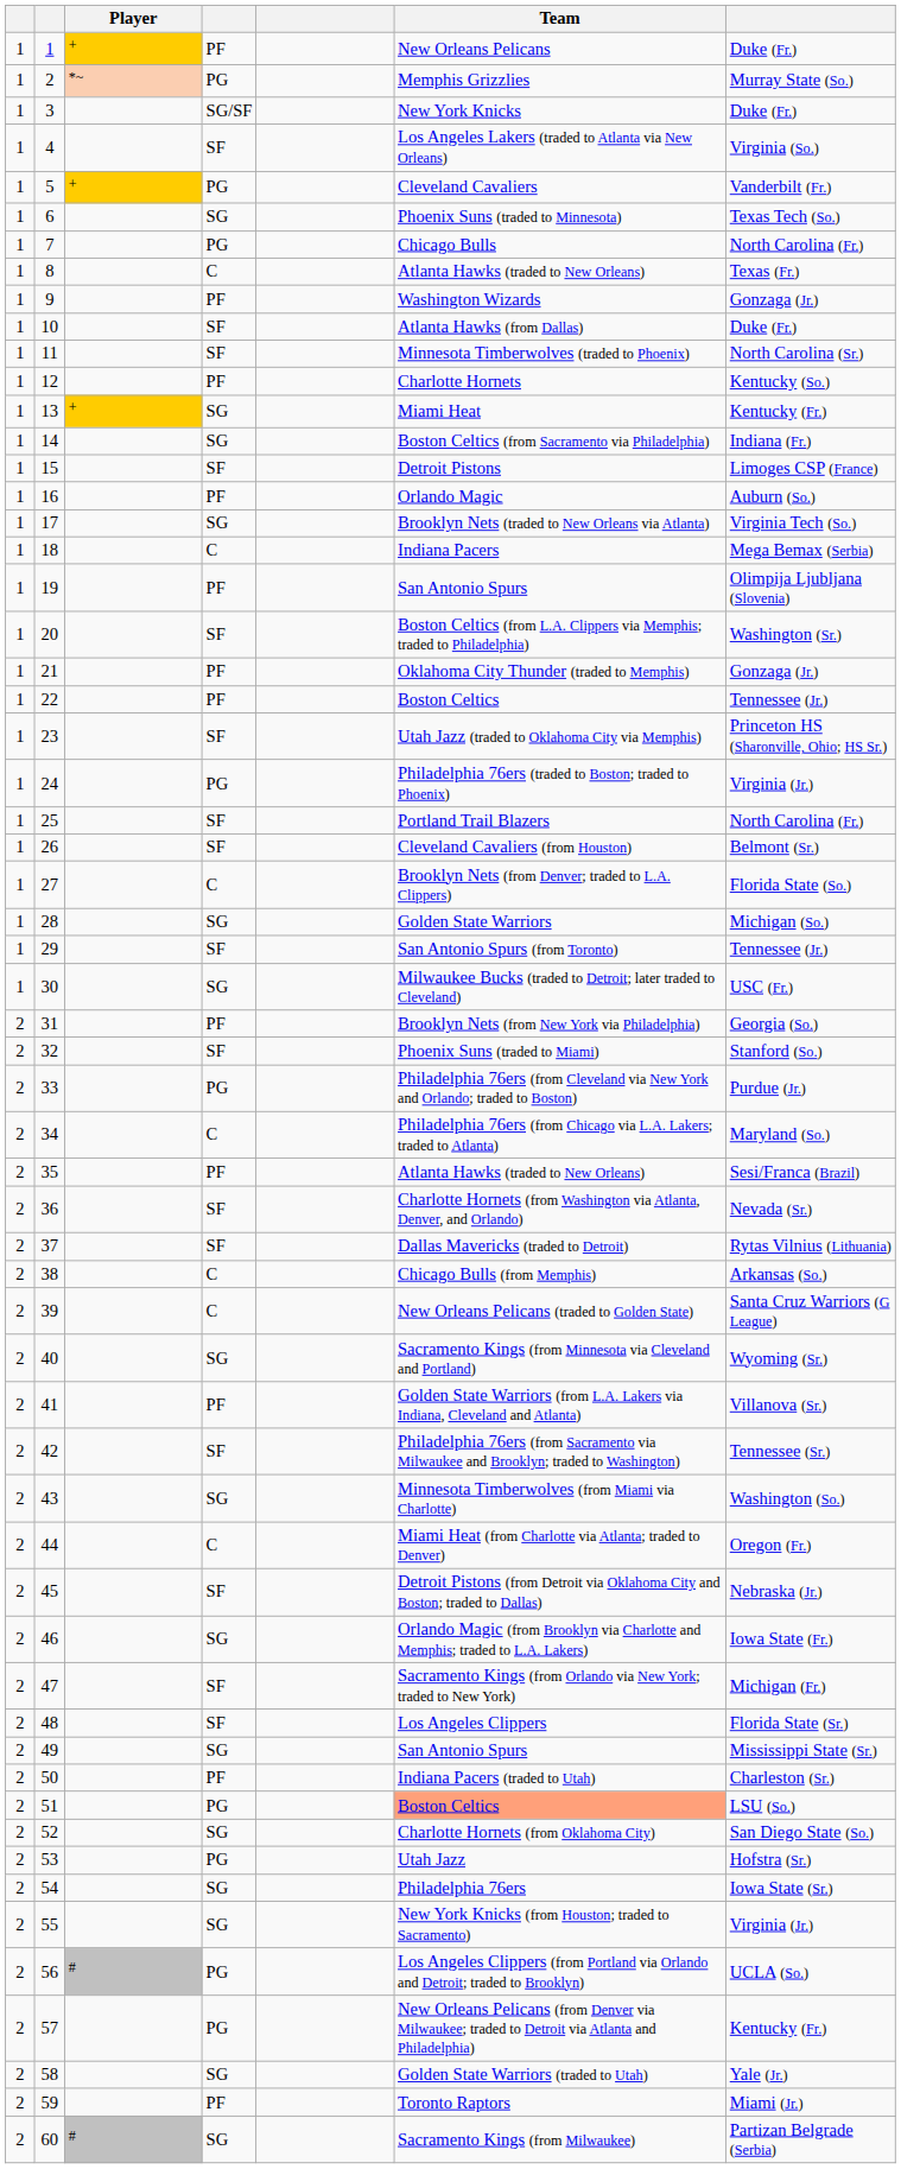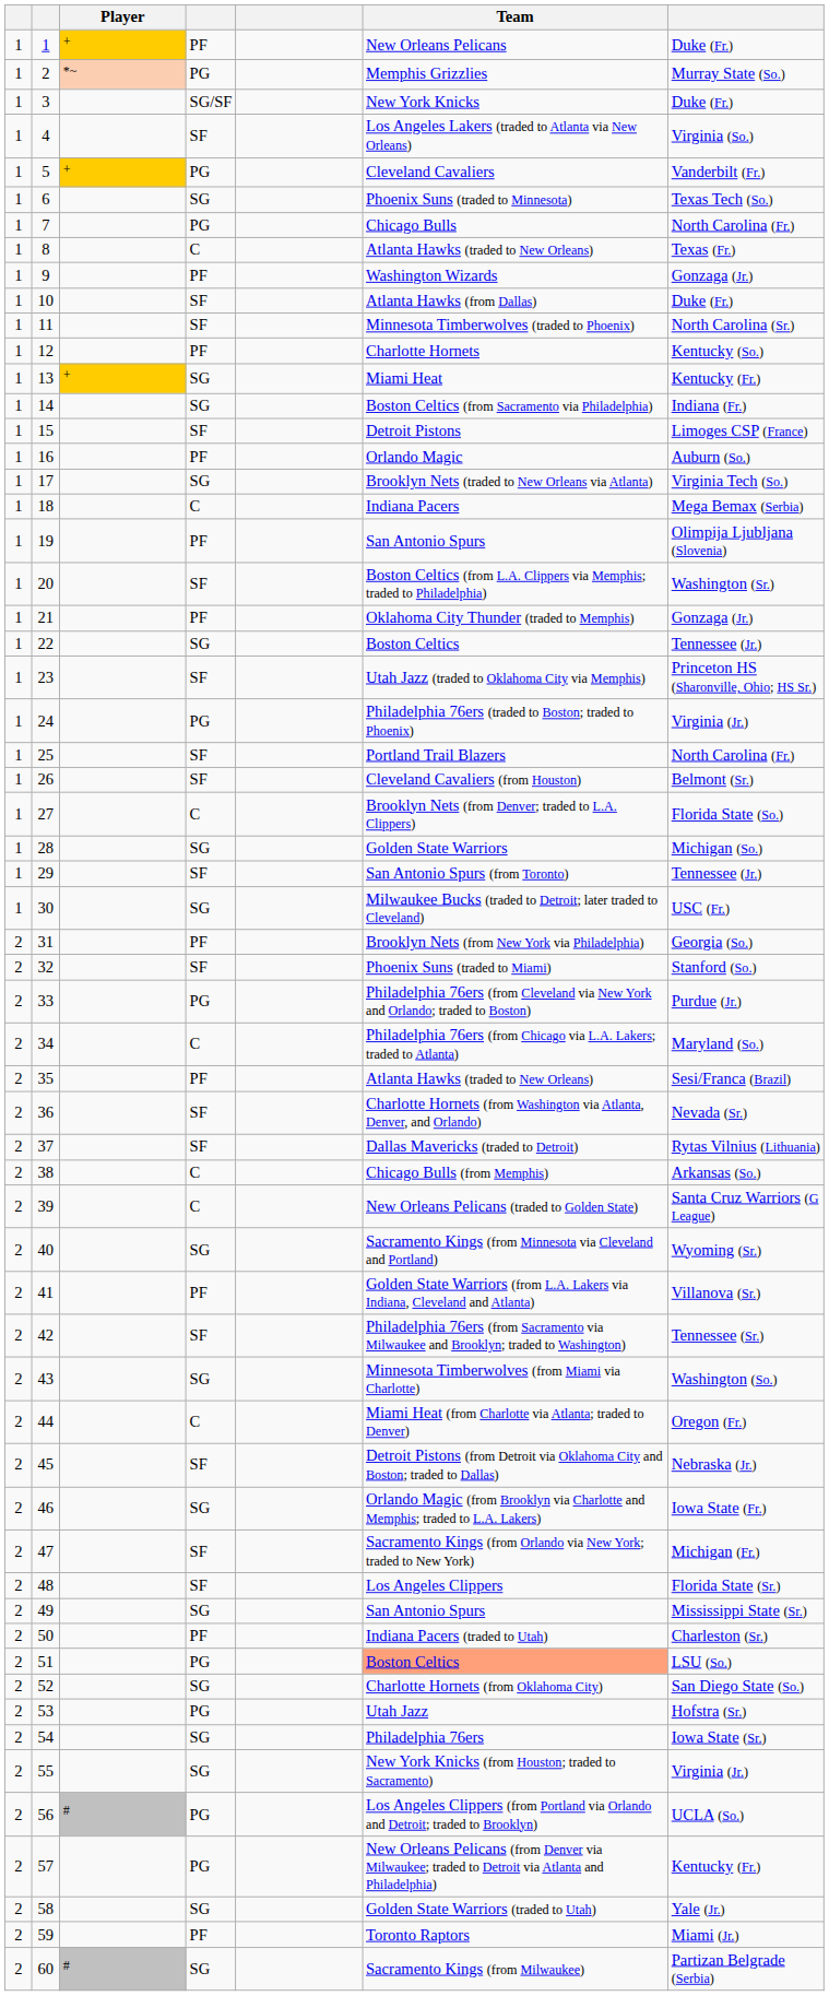 <table class="wikitable sortable plainrowheaders" style="text-align:left">
 <tr>
 <th style="width:20px;"></th>
 <th style="width:20px;"></th>
 <th style="width:120px;">Player</th>
 <th style="width:20px;"></th>
 <th style="width:120px;"></th>
 <th style="width:300px;">Team</th>
 <th style="width:150px;"></th>
 </tr>
 <tr>
 <td style="text-align:center;">1</td>
 <td style="text-align:center;"><a href='#'>1</a></td>
 <td bgcolor="#FFCC00"><sup>+</sup></td>
 <td>PF</td>
 <td></td>
 <td><a href='#'>New Orleans Pelicans</a></td>
 <td><a href='#'>Duke</a> <small>(<a href='#'>Fr.</a>)</small></td>
 </tr>
 <tr>
 <td style="text-align:center;">1</td>
 <td style="text-align:center;">2</td>
 <td bgcolor="#FBCEB1"><sup>*~</sup></td>
 <td>PG</td>
 <td></td>
 <td><a href='#'>Memphis Grizzlies</a></td>
 <td><a href='#'>Murray State</a> <small>(<a href='#'>So.</a>)</small></td>
 </tr>
 <tr>
 <td style="text-align:center;">1</td>
 <td style="text-align:center;">3</td>
 <td></td>
 <td>SG/SF</td>
 <td></td>
 <td><a href='#'>New York Knicks</a></td>
 <td><a href='#'>Duke</a> <small>(<a href='#'>Fr.</a>)</small></td>
 </tr>
 <tr>
 <td style="text-align:center;">1</td>
 <td style="text-align:center;">4</td>
 <td></td>
 <td>SF</td>
 <td></td>
 <td><a href='#'>Los Angeles Lakers</a> <small>(traded to <a href='#'>Atlanta</a> via <a href='#'>New Orleans</a>)</small></td>
 <td><a href='#'>Virginia</a> <small>(<a href='#'>So.</a>)</small></td>
 </tr>
 <tr>
 <td style="text-align:center;">1</td>
 <td style="text-align:center;">5</td>
 <td bgcolor="#FFCC00"><sup>+</sup></td>
 <td>PG</td>
 <td></td>
 <td><a href='#'>Cleveland Cavaliers</a></td>
 <td><a href='#'>Vanderbilt</a> <small>(<a href='#'>Fr.</a>)</small></td>
 </tr>
 <tr>
 <td style="text-align:center;">1</td>
 <td style="text-align:center;">6</td>
 <td></td>
 <td>SG</td>
 <td></td>
 <td><a href='#'>Phoenix Suns</a> <small>(traded to <a href='#'>Minnesota</a>)</small></td>
 <td><a href='#'>Texas Tech</a> <small>(<a href='#'>So.</a>)</small></td>
 </tr>
 <tr>
 <td style="text-align:center;">1</td>
 <td style="text-align:center;">7</td>
 <td></td>
 <td>PG</td>
 <td></td>
 <td><a href='#'>Chicago Bulls</a></td>
 <td><a href='#'>North Carolina</a> <small>(<a href='#'>Fr.</a>)</small></td>
 </tr>
 <tr>
 <td style="text-align:center;">1</td>
 <td style="text-align:center;">8</td>
 <td></td>
 <td>C</td>
 <td></td>
 <td><a href='#'>Atlanta Hawks</a> <small>(traded to <a href='#'>New Orleans</a>)</small></td>
 <td><a href='#'>Texas</a> <small>(<a href='#'>Fr.</a>)</small></td>
 </tr>
 <tr>
 <td style="text-align:center;">1</td>
 <td style="text-align:center;">9</td>
 <td></td>
 <td>PF</td>
 <td></td>
 <td><a href='#'>Washington Wizards</a></td>
 <td><a href='#'>Gonzaga</a> <small>(<a href='#'>Jr.</a>)</small></td>
 </tr>
 <tr>
 <td style="text-align:center;">1</td>
 <td style="text-align:center;">10</td>
 <td></td>
 <td>SF</td>
 <td></td>
 <td><a href='#'>Atlanta Hawks</a> <small>(from <a href='#'>Dallas</a>)</small></td>
 <td><a href='#'>Duke</a> <small>(<a href='#'>Fr.</a>)</small></td>
 </tr>
 <tr>
 <td style="text-align:center;">1</td>
 <td style="text-align:center;">11</td>
 <td></td>
 <td>SF</td>
 <td></td>
 <td><a href='#'>Minnesota Timberwolves</a> <small>(traded to <a href='#'>Phoenix</a>)</small></td>
 <td><a href='#'>North Carolina</a> <small>(<a href='#'>Sr.</a>)</small></td>
 </tr>
 <tr>
 <td style="text-align:center;">1</td>
 <td style="text-align:center;">12</td>
 <td></td>
 <td>PF</td>
 <td></td>
 <td><a href='#'>Charlotte Hornets</a></td>
 <td><a href='#'>Kentucky</a> <small>(<a href='#'>So.</a>)</small></td>
 </tr>
 <tr>
 <td style="text-align:center;">1</td>
 <td style="text-align:center;">13</td>
 <td bgcolor="#FFCC00"><sup>+</sup></td>
 <td>SG</td>
 <td></td>
 <td><a href='#'>Miami Heat</a></td>
 <td><a href='#'>Kentucky</a> <small>(<a href='#'>Fr.</a>)</small></td>
 </tr>
 <tr>
 <td style="text-align:center;">1</td>
 <td style="text-align:center;">14</td>
 <td></td>
 <td>SG</td>
 <td></td>
 <td><a href='#'>Boston Celtics</a> <small>(from <a href='#'>Sacramento</a> via <a href='#'>Philadelphia</a>)</small></td>
 <td><a href='#'>Indiana</a> <small>(<a href='#'>Fr.</a>)</small></td>
 </tr>
 <tr>
 <td style="text-align:center;">1</td>
 <td style="text-align:center;">15</td>
 <td></td>
 <td>SF</td>
 <td></td>
 <td><a href='#'>Detroit Pistons</a></td>
 <td><a href='#'>Limoges CSP</a> <small>(<a href='#'>France</a>)</small></td>
 </tr>
 <tr>
 <td style="text-align:center;">1</td>
 <td style="text-align:center;">16</td>
 <td></td>
 <td>PF</td>
 <td></td>
 <td><a href='#'>Orlando Magic</a></td>
 <td><a href='#'>Auburn</a> <small>(<a href='#'>So.</a>)</small></td>
 </tr>
 <tr>
 <td style="text-align:center;">1</td>
 <td style="text-align:center;">17</td>
 <td></td>
 <td>SG</td>
 <td></td>
 <td><a href='#'>Brooklyn Nets</a> <small>(traded to <a href='#'>New Orleans</a> via <a href='#'>Atlanta</a>)</small></td>
 <td><a href='#'>Virginia Tech</a> <small>(<a href='#'>So.</a>)</small></td>
 </tr>
 <tr>
 <td style="text-align:center;">1</td>
 <td style="text-align:center;">18</td>
 <td></td>
 <td>C</td>
 <td></td>
 <td><a href='#'>Indiana Pacers</a></td>
 <td><a href='#'>Mega Bemax</a> <small>(<a href='#'>Serbia</a>)</small></td>
 </tr>
 <tr>
 <td style="text-align:center;">1</td>
 <td style="text-align:center;">19</td>
 <td></td>
 <td>PF</td>
 <td></td>
 <td><a href='#'>San Antonio Spurs</a></td>
 <td><a href='#'>Olimpija Ljubljana</a> <small>(<a href='#'>Slovenia</a>)</small></td>
 </tr>
 <tr>
 <td style="text-align:center;">1</td>
 <td style="text-align:center;">20</td>
 <td></td>
 <td>SF</td>
 <td></td>
 <td><a href='#'>Boston Celtics</a> <small>(from <a href='#'>L.A. Clippers</a> via <a href='#'>Memphis</a>;</small><small> traded to <a href='#'>Philadelphia</a>)</small></td>
 <td><a href='#'>Washington</a> <small>(<a href='#'>Sr.</a>)</small></td>
 </tr>
 <tr>
 <td style="text-align:center;">1</td>
 <td style="text-align:center;">21</td>
 <td></td>
 <td>PF</td>
 <td><br></td>
 <td><a href='#'>Oklahoma City Thunder</a> <small>(traded to <a href='#'>Memphis</a>) </small></td>
 <td><a href='#'>Gonzaga</a> <small>(<a href='#'>Jr.</a>)</small></td>
 </tr>
 <tr>
 <td style="text-align:center;">1</td>
 <td style="text-align:center;">22</td>
 <td></td>
-<td>PF</td>
+<td>SG</td>
 <td></td>
 <td><a href='#'>Boston Celtics</a></td>
 <td><a href='#'>Tennessee</a> <small>(<a href='#'>Jr.</a>)</small></td>
 </tr>
 <tr>
 <td style="text-align:center;">1</td>
 <td style="text-align:center;">23</td>
 <td></td>
 <td>SF</td>
 <td></td>
 <td><a href='#'>Utah Jazz</a> <small>(traded to <a href='#'>Oklahoma City</a> via <a href='#'>Memphis</a>)</small></td>
 <td><a href='#'>Princeton HS</a> <small>(<a href='#'>Sharonville, Ohio</a>; <a href='#'>HS Sr.</a>)</small></td>
 </tr>
 <tr>
 <td style="text-align:center;">1</td>
 <td style="text-align:center;">24</td>
 <td></td>
 <td>PG</td>
 <td></td>
 <td><a href='#'>Philadelphia 76ers</a> <small>(traded to <a href='#'>Boston</a>;</small><small> traded to <a href='#'>Phoenix</a>)</small></td>
 <td><a href='#'>Virginia</a> <small>(<a href='#'>Jr.</a>)</small></td>
 </tr>
 <tr>
 <td style="text-align:center;">1</td>
 <td style="text-align:center;">25</td>
 <td></td>
 <td>SF</td>
 <td></td>
 <td><a href='#'>Portland Trail Blazers</a></td>
 <td><a href='#'>North Carolina</a> <small>(<a href='#'>Fr.</a>)</small></td>
 </tr>
 <tr>
 <td style="text-align:center;">1</td>
 <td style="text-align:center;">26</td>
 <td></td>
 <td>SF</td>
 <td></td>
 <td><a href='#'>Cleveland Cavaliers</a> <small>(from <a href='#'>Houston</a>)</small></td>
 <td><a href='#'>Belmont</a> <small>(<a href='#'>Sr.</a>)</small></td>
 </tr>
 <tr>
 <td style="text-align:center;">1</td>
 <td style="text-align:center;">27</td>
 <td></td>
 <td>C</td>
 <td></td>
 <td><a href='#'>Brooklyn Nets</a> <small>(from <a href='#'>Denver</a>;</small><small> traded to <a href='#'>L.A. Clippers</a>)</small></td>
 <td><a href='#'>Florida State</a> <small>(<a href='#'>So.</a>)</small></td>
 </tr>
 <tr>
 <td style="text-align:center;">1</td>
 <td style="text-align:center;">28</td>
 <td></td>
 <td>SG</td>
 <td></td>
 <td><a href='#'>Golden State Warriors</a></td>
 <td><a href='#'>Michigan</a> <small>(<a href='#'>So.</a>)</small></td>
 </tr>
 <tr>
 <td style="text-align:center;">1</td>
 <td style="text-align:center;">29</td>
 <td></td>
 <td>SF</td>
 <td></td>
 <td><a href='#'>San Antonio Spurs</a> <small>(from <a href='#'>Toronto</a>)</small></td>
 <td><a href='#'>Tennessee</a> <small>(<a href='#'>Jr.</a>)</small></td>
 </tr>
 <tr>
 <td style="text-align:center;">1</td>
 <td style="text-align:center;">30</td>
 <td></td>
 <td>SG</td>
 <td></td>
 <td><a href='#'>Milwaukee Bucks</a> <small>(traded to <a href='#'>Detroit</a>; later traded to <a href='#'>Cleveland</a>)</small></td>
 <td><a href='#'>USC</a> <small>(<a href='#'>Fr.</a>)</small></td>
 </tr>
 <tr>
 <td style="text-align:center;">2</td>
 <td style="text-align:center;">31</td>
 <td></td>
 <td>PF</td>
 <td></td>
 <td><a href='#'>Brooklyn Nets</a> <small>(from <a href='#'>New York</a> via <a href='#'>Philadelphia</a>)</small></td>
 <td><a href='#'>Georgia</a> <small>(<a href='#'>So.</a>)</small></td>
 </tr>
 <tr>
 <td style="text-align:center;">2</td>
 <td style="text-align:center;">32</td>
 <td></td>
 <td>SF</td>
 <td></td>
 <td><a href='#'>Phoenix Suns</a> <small>(traded to <a href='#'>Miami</a>)</small></td>
 <td><a href='#'>Stanford</a> <small>(<a href='#'>So.</a>)</small></td>
 </tr>
 <tr>
 <td style="text-align:center;">2</td>
 <td style="text-align:center;">33</td>
 <td></td>
 <td>PG</td>
 <td></td>
 <td><a href='#'>Philadelphia 76ers</a> <small>(from <a href='#'>Cleveland</a> via <a href='#'>New York</a> and <a href='#'>Orlando</a>;</small><small> traded to <a href='#'>Boston</a>)</small></td>
 <td><a href='#'>Purdue</a> <small>(<a href='#'>Jr.</a>)</small></td>
 </tr>
 <tr>
 <td style="text-align:center;">2</td>
 <td style="text-align:center;">34</td>
 <td></td>
 <td>C</td>
 <td></td>
 <td><a href='#'>Philadelphia 76ers</a> <small>(from <a href='#'>Chicago</a> via <a href='#'>L.A. Lakers</a>;</small><small> traded to <a href='#'>Atlanta</a>)</small></td>
 <td><a href='#'>Maryland</a> <small>(<a href='#'>So.</a>)</small></td>
 </tr>
 <tr>
 <td style="text-align:center;">2</td>
 <td style="text-align:center;">35</td>
 <td></td>
 <td>PF</td>
 <td></td>
 <td><a href='#'>Atlanta Hawks</a> <small>(traded to <a href='#'>New Orleans</a>)</small></td>
 <td><a href='#'>Sesi/Franca</a> <small>(<a href='#'>Brazil</a>)</small></td>
 </tr>
 <tr>
 <td style="text-align:center;">2</td>
 <td style="text-align:center;">36</td>
 <td></td>
 <td>SF</td>
 <td></td>
 <td><a href='#'>Charlotte Hornets</a> <small>(from <a href='#'>Washington</a> via <a href='#'>Atlanta</a>, <a href='#'>Denver</a>, and <a href='#'>Orlando</a>)</small></td>
 <td><a href='#'>Nevada</a> <small>(<a href='#'>Sr.</a>)</small></td>
 </tr>
 <tr>
 <td style="text-align:center;">2</td>
 <td style="text-align:center;">37</td>
 <td></td>
 <td>SF</td>
 <td></td>
 <td><a href='#'>Dallas Mavericks</a> <small>(traded to <a href='#'>Detroit</a>)</small></td>
 <td><a href='#'>Rytas Vilnius</a> <small>(<a href='#'>Lithuania</a>)</small></td>
 </tr>
 <tr>
 <td style="text-align:center;">2</td>
 <td style="text-align:center;">38</td>
 <td></td>
 <td>C</td>
 <td></td>
 <td><a href='#'>Chicago Bulls</a> <small>(from <a href='#'>Memphis</a>)</small></td>
 <td><a href='#'>Arkansas</a> <small>(<a href='#'>So.</a>)</small></td>
 </tr>
 <tr>
 <td style="text-align:center;">2</td>
 <td style="text-align:center;">39</td>
 <td></td>
 <td>C</td>
 <td></td>
 <td><a href='#'>New Orleans Pelicans</a> <small>(traded to <a href='#'>Golden State</a>)</small></td>
 <td><a href='#'>Santa Cruz Warriors</a> <small>(<a href='#'>G League</a>)</small></td>
 </tr>
 <tr>
 <td style="text-align:center;">2</td>
 <td style="text-align:center;">40</td>
 <td></td>
 <td>SG</td>
 <td></td>
 <td><a href='#'>Sacramento Kings</a> <small>(from <a href='#'>Minnesota</a> via <a href='#'>Cleveland</a> and <a href='#'>Portland</a>)</small></td>
 <td><a href='#'>Wyoming</a> <small>(<a href='#'>Sr.</a>)</small></td>
 </tr>
 <tr>
 <td style="text-align:center;">2</td>
 <td style="text-align:center;">41</td>
 <td></td>
 <td>PF</td>
 <td></td>
 <td><a href='#'>Golden State Warriors</a> <small>(from <a href='#'>L.A. Lakers</a> via <a href='#'>Indiana</a>, <a href='#'>Cleveland</a> and <a href='#'>Atlanta</a>)</small></td>
 <td><a href='#'>Villanova</a> <small>(<a href='#'>Sr.</a>)</small></td>
 </tr>
 <tr>
 <td style="text-align:center;">2</td>
 <td style="text-align:center;">42</td>
 <td></td>
 <td>SF</td>
 <td></td>
 <td><a href='#'>Philadelphia 76ers</a> <small>(from <a href='#'>Sacramento</a> via <a href='#'>Milwaukee</a> and <a href='#'>Brooklyn</a>;</small><small> traded to <a href='#'>Washington</a>)</small></td>
 <td><a href='#'>Tennessee</a> <small>(<a href='#'>Sr.</a>)</small></td>
 </tr>
 <tr>
 <td style="text-align:center;">2</td>
 <td style="text-align:center;">43</td>
 <td></td>
 <td>SG</td>
 <td></td>
 <td><a href='#'>Minnesota Timberwolves</a> <small>(from <a href='#'>Miami</a> via <a href='#'>Charlotte</a>)</small></td>
 <td><a href='#'>Washington</a> <small>(<a href='#'>So.</a>)</small></td>
 </tr>
 <tr>
 <td style="text-align:center;">2</td>
 <td style="text-align:center;">44</td>
 <td></td>
 <td>C</td>
 <td><br></td>
 <td><a href='#'>Miami Heat</a> <small>(from <a href='#'>Charlotte</a> via <a href='#'>Atlanta</a>;</small><small> traded to <a href='#'>Denver</a>)</small></td>
 <td><a href='#'>Oregon</a> <small>(<a href='#'>Fr.</a>)</small></td>
 </tr>
 <tr>
 <td style="text-align:center;">2</td>
 <td style="text-align:center;">45</td>
 <td></td>
 <td>SF</td>
 <td></td>
 <td><a href='#'>Detroit Pistons</a> <small>(from Detroit via <a href='#'>Oklahoma City</a> and <a href='#'>Boston</a>;</small><small> traded to <a href='#'>Dallas</a>)</small></td>
 <td><a href='#'>Nebraska</a> <small>(<a href='#'>Jr.</a>)</small></td>
 </tr>
 <tr>
 <td style="text-align:center;">2</td>
 <td style="text-align:center;">46</td>
 <td></td>
 <td>SG</td>
 <td></td>
 <td><a href='#'>Orlando Magic</a> <small>(from <a href='#'>Brooklyn</a> via <a href='#'>Charlotte</a> and <a href='#'>Memphis</a>;</small><small> traded to <a href='#'>L.A. Lakers</a>)</small></td>
 <td><a href='#'>Iowa State</a> <small>(<a href='#'>Fr.</a>)</small></td>
 </tr>
 <tr>
 <td style="text-align:center;">2</td>
 <td style="text-align:center;">47</td>
 <td></td>
 <td>SF</td>
 <td></td>
 <td><a href='#'>Sacramento Kings</a> <small>(from <a href='#'>Orlando</a> via <a href='#'>New York</a>;</small><small> traded to New York)</small></td>
 <td><a href='#'>Michigan</a> <small>(<a href='#'>Fr.</a>)</small></td>
 </tr>
 <tr>
 <td style="text-align:center;">2</td>
 <td style="text-align:center;">48</td>
 <td></td>
 <td>SF</td>
 <td></td>
 <td><a href='#'>Los Angeles Clippers</a></td>
 <td><a href='#'>Florida State</a> <small>(<a href='#'>Sr.</a>)</small></td>
 </tr>
 <tr>
 <td style="text-align:center;">2</td>
 <td style="text-align:center;">49</td>
 <td></td>
 <td>SG</td>
 <td></td>
 <td><a href='#'>San Antonio Spurs</a></td>
 <td><a href='#'>Mississippi State</a> <small>(<a href='#'>Sr.</a>)</small></td>
 </tr>
 <tr>
 <td style="text-align:center;">2</td>
 <td style="text-align:center;">50</td>
 <td></td>
 <td>PF</td>
 <td></td>
 <td><a href='#'>Indiana Pacers</a> <small>(traded to <a href='#'>Utah</a>)</small></td>
 <td><a href='#'>Charleston</a> <small>(<a href='#'>Sr.</a>)</small></td>
 </tr>
 <tr>
 <td style="text-align:center;">2</td>
 <td style="text-align:center;">51</td>
 <td></td>
 <td>PG</td>
 <td></td>
 <td style="background: lightsalmon;"><a href='#'>Boston Celtics</a></td>
 <td><a href='#'>LSU</a> <small>(<a href='#'>So.</a>)</small></td>
 </tr>
 <tr>
 <td style="text-align:center;">2</td>
 <td style="text-align:center;">52</td>
 <td></td>
 <td>SG</td>
 <td></td>
 <td><a href='#'>Charlotte Hornets</a> <small>(from <a href='#'>Oklahoma City</a>)</small></td>
 <td><a href='#'>San Diego State</a> <small>(<a href='#'>So.</a>)</small></td>
 </tr>
 <tr>
 <td style="text-align:center;">2</td>
 <td style="text-align:center;">53</td>
 <td></td>
 <td>PG</td>
 <td></td>
 <td><a href='#'>Utah Jazz</a></td>
 <td><a href='#'>Hofstra</a> <small>(<a href='#'>Sr.</a>)</small></td>
 </tr>
 <tr>
 <td style="text-align:center;">2</td>
 <td style="text-align:center;">54</td>
 <td></td>
 <td>SG</td>
 <td></td>
 <td><a href='#'>Philadelphia 76ers</a></td>
 <td><a href='#'>Iowa State</a> <small>(<a href='#'>Sr.</a>)</small></td>
 </tr>
 <tr>
 <td style="text-align:center;">2</td>
 <td style="text-align:center;">55</td>
 <td></td>
 <td>SG</td>
 <td></td>
 <td><a href='#'>New York Knicks</a> <small>(from <a href='#'>Houston</a>;</small><small> traded to <a href='#'>Sacramento</a>)</small></td>
 <td><a href='#'>Virginia</a> <small>(<a href='#'>Jr.</a>)</small></td>
 </tr>
 <tr>
 <td style="text-align:center;">2</td>
 <td style="text-align:center;">56</td>
 <td bgcolor="C0C0C0"><sup>#</sup></td>
 <td>PG</td>
 <td></td>
 <td><a href='#'>Los Angeles Clippers</a> <small>(from <a href='#'>Portland</a> via <a href='#'>Orlando</a> and <a href='#'>Detroit</a>;</small><small> traded to <a href='#'>Brooklyn</a>)</small></td>
 <td><a href='#'>UCLA</a> <small>(<a href='#'>So.</a>)</small></td>
 </tr>
 <tr>
 <td style="text-align:center;">2</td>
 <td style="text-align:center;">57</td>
 <td></td>
 <td>PG</td>
 <td></td>
 <td><a href='#'>New Orleans Pelicans</a> <small>(from <a href='#'>Denver</a> via <a href='#'>Milwaukee</a>;</small><small> traded to <a href='#'>Detroit</a> via <a href='#'>Atlanta</a> and <a href='#'>Philadelphia</a>)</small></td>
 <td><a href='#'>Kentucky</a> <small>(<a href='#'>Fr.</a>)</small></td>
 </tr>
 <tr>
 <td style="text-align:center;">2</td>
 <td style="text-align:center;">58</td>
 <td></td>
 <td>SG</td>
 <td></td>
 <td><a href='#'>Golden State Warriors</a> <small>(traded to <a href='#'>Utah</a>)</small></td>
 <td><a href='#'>Yale</a> <small>(<a href='#'>Jr.</a>)</small></td>
 </tr>
 <tr>
 <td style="text-align:center;">2</td>
 <td style="text-align:center;">59</td>
 <td></td>
 <td>PF</td>
 <td></td>
 <td><a href='#'>Toronto Raptors</a></td>
 <td><a href='#'>Miami</a> <small>(<a href='#'>Jr.</a>)</small></td>
 </tr>
 <tr>
 <td style="text-align:center;">2</td>
 <td style="text-align:center;">60</td>
 <td bgcolor="C0C0C0"><sup>#</sup></td>
 <td>SG</td>
 <td></td>
 <td><a href='#'>Sacramento Kings</a> <small>(from <a href='#'>Milwaukee</a>)</small></td>
 <td><a href='#'>Partizan Belgrade</a> <small>(<a href='#'>Serbia</a>)</small></td>
 </tr>
 </table>
